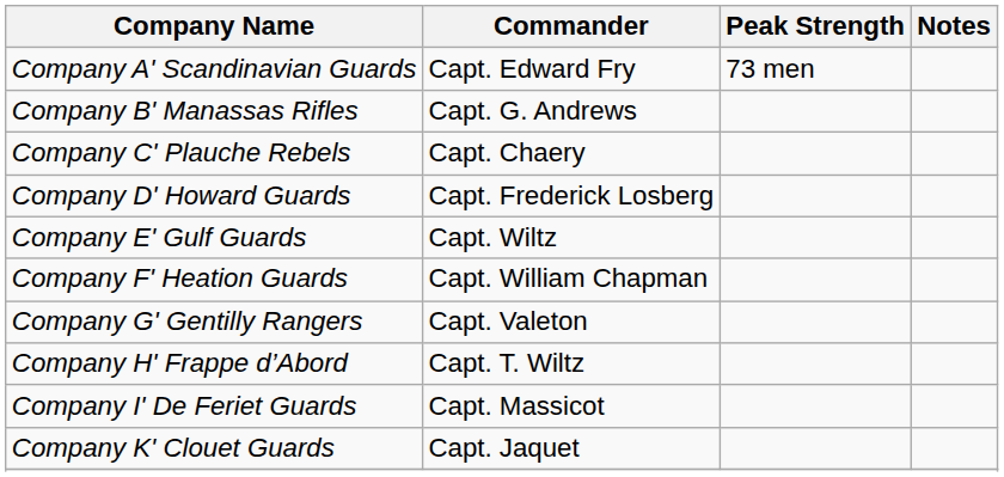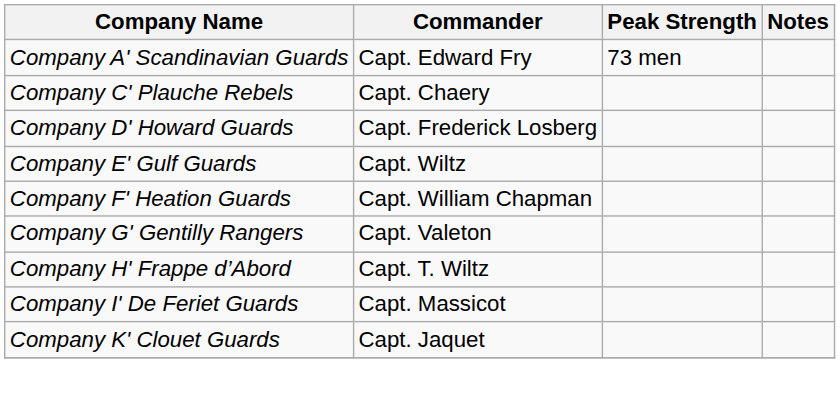 <table class="wikitable">
 <tr>
 <th>Company Name</th>
 <th>Commander</th>
 <th>Peak Strength</th>
 <th>Notes</th>
 </tr>
 <tr>
 <td><em>Company A' Scandinavian Guards</em></td>
 <td>Capt. Edward Fry</td>
 <td>73 men</td>
-<td></td>
-</tr>
-<tr>
-<td><em>Company B' Manassas Rifles</em></td>
-<td>Capt. G. Andrews</td>
-<td></td>
 <td></td>
 </tr>
 <tr>
 <td><em>Company C' Plauche Rebels</em></td>
 <td>Capt. Chaery</td>
 <td></td>
 <td></td>
 </tr>
 <tr>
 <td><em>Company D' Howard Guards</em></td>
 <td>Capt. Frederick Losberg</td>
 <td></td>
 <td></td>
 </tr>
 <tr>
 <td><em>Company E' Gulf Guards</em></td>
 <td>Capt. Wiltz</td>
 <td></td>
 <td></td>
 </tr>
 <tr>
 <td><em>Company F' Heation Guards</em></td>
 <td>Capt. William Chapman</td>
 <td></td>
 <td></td>
 </tr>
 <tr>
 <td><em>Company G' Gentilly Rangers</em></td>
 <td>Capt. Valeton</td>
 <td></td>
 <td></td>
 </tr>
 <tr>
 <td><em>Company H' Frappe d’Abord</em></td>
 <td>Capt. T. Wiltz</td>
 <td></td>
 <td></td>
 </tr>
 <tr>
 <td><em>Company I' De Feriet Guards</em></td>
 <td>Capt. Massicot</td>
 <td></td>
 <td></td>
 </tr>
 <tr>
 <td><em>Company K' Clouet Guards</em></td>
 <td>Capt. Jaquet</td>
 <td></td>
 <td></td>
 </tr>
 <tr>
 </tr>
 <tr>
 </tr>
 </table>
